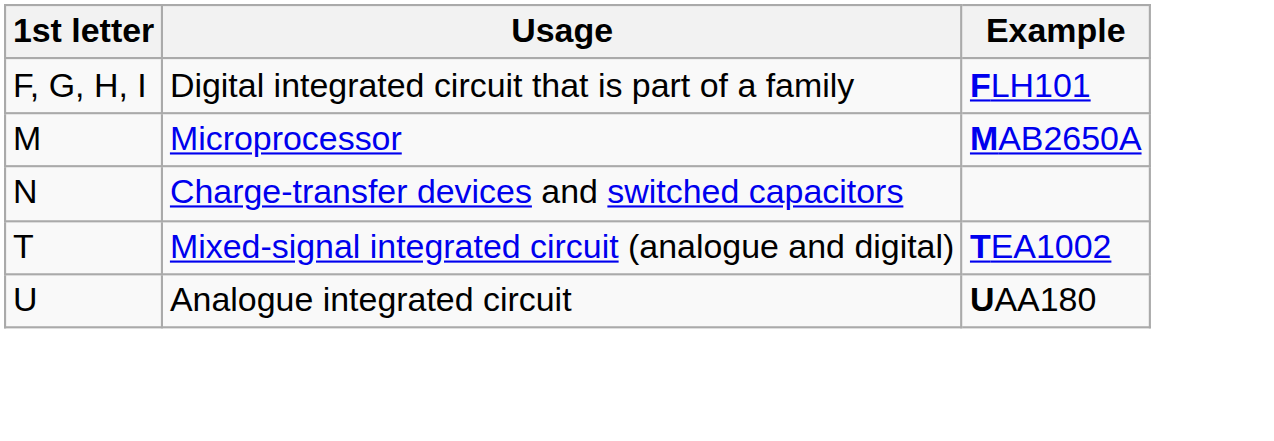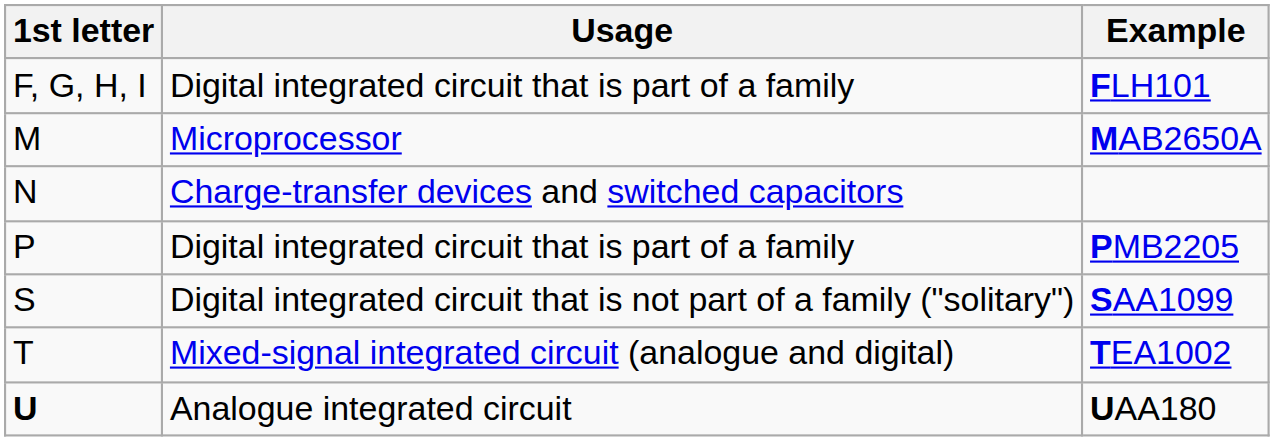 <table class="wikitable">
 <tr>
 <th>1st letter</th>
 <th>Usage</th>
 <th>Example</th>
 </tr>
 <tr>
 <td>F, G, H, I</td>
 <td>Digital integrated circuit that is part of a family</td>
 <td><a href='#'><strong>F</strong>LH101</a></td>
 </tr>
 <tr>
 <td>M</td>
 <td><a href='#'>Microprocessor</a></td>
 <td><a href='#'><strong>M</strong>AB2650A</a></td>
 </tr>
 <tr>
 <td>N</td>
 <td><a href='#'>Charge-transfer devices</a> and <a href='#'>switched capacitors</a></td>
 </tr>
 <tr>
+<td>P</td>
+<td>Digital integrated circuit that is part of a family</td>
+<td><a href='#'><strong>P</strong>MB2205</a></td>
+</tr>
+<tr>
+<td>S</td>
+<td>Digital integrated circuit that is not part of a family ("solitary")</td>
+<td><a href='#'><strong>S</strong>AA1099</a></td>
+</tr>
+<tr>
 <td>T</td>
 <td><a href='#'>Mixed-signal integrated circuit</a> (analogue and digital)</td>
 <td><a href='#'><strong>T</strong>EA1002</a></td>
 </tr>
 <tr>
-<td>U</td>
+<td><strong>U</strong></td>
 <td>Analogue integrated circuit</td>
 <td><strong>U</strong>AA180</td>
 </tr>
 </table>
